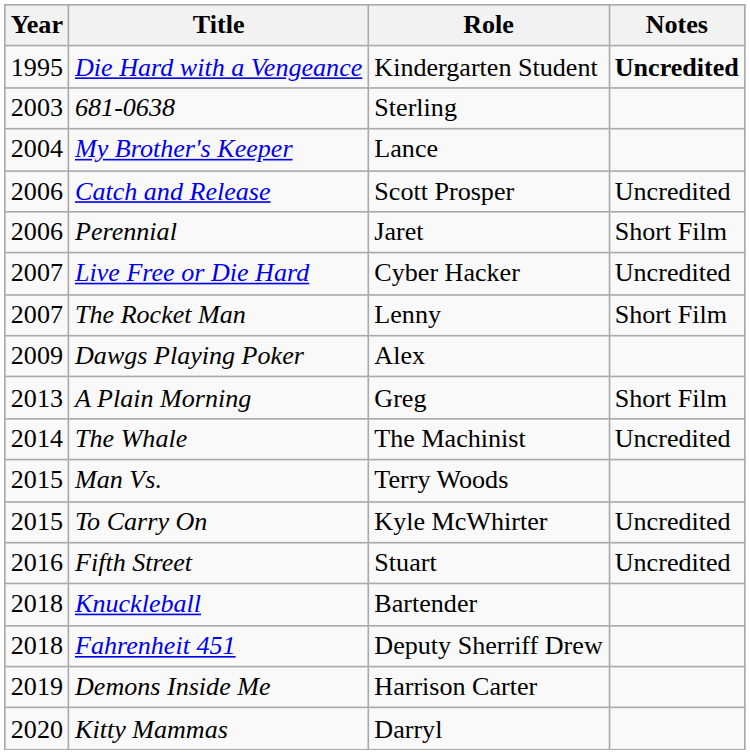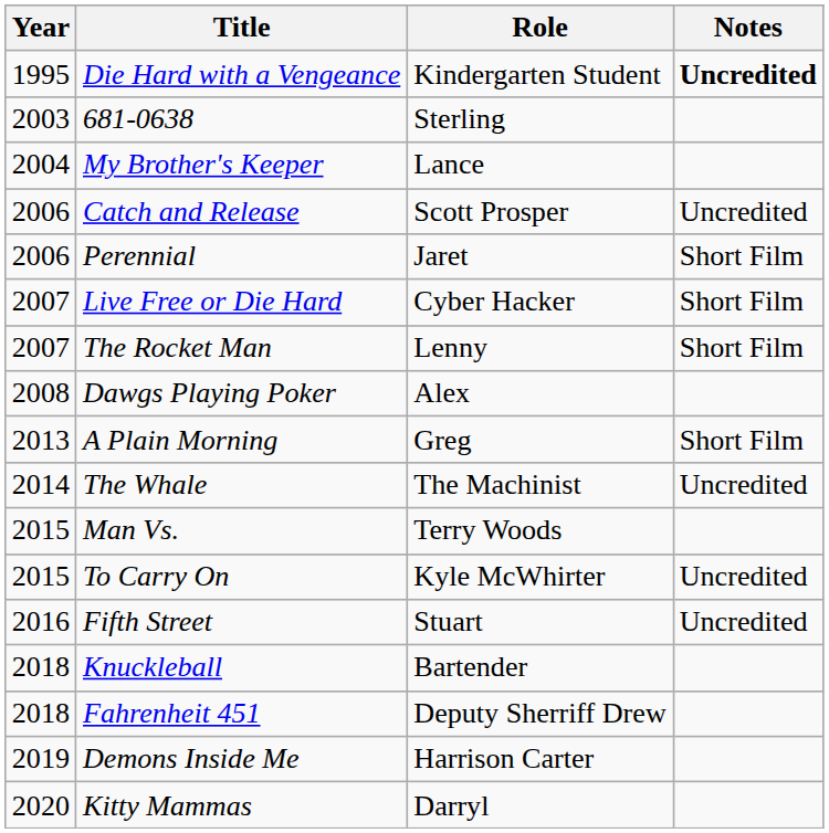 <table class="wikitable sortable">
 <tr>
 <th>Year</th>
 <th>Title</th>
 <th>Role</th>
 <th class="unsortable">Notes</th>
 </tr>
 <tr>
 <td>1995</td>
 <td><em><a href='#'>Die Hard with a Vengeance</a></em></td>
 <td>Kindergarten Student</td>
 <td><strong>Uncredited</strong></td>
 </tr>
 <tr>
 <td>2003</td>
 <td><em>681-0638</em></td>
 <td>Sterling</td>
 <td></td>
 </tr>
 <tr>
 <td>2004</td>
 <td><em><a href='#'>My Brother's Keeper</a></em></td>
 <td>Lance</td>
 <td></td>
 </tr>
 <tr>
 <td>2006</td>
 <td><em><a href='#'>Catch and Release</a></em></td>
 <td>Scott Prosper</td>
 <td>Uncredited</td>
 </tr>
 <tr>
 <td>2006</td>
 <td><em>Perennial</em></td>
 <td>Jaret</td>
 <td>Short Film</td>
 </tr>
 <tr>
 <td>2007</td>
 <td><em><a href='#'>Live Free or Die Hard</a></em></td>
 <td>Cyber Hacker</td>
-<td>Uncredited</td>
+<td>Short Film</td>
 </tr>
 <tr>
 <td>2007</td>
 <td data-sort-value="Rocket Man, The"><em>The Rocket Man</em></td>
 <td>Lenny</td>
 <td>Short Film</td>
 </tr>
 <tr>
-<td>2009</td>
+<td>2008</td>
 <td><em>Dawgs Playing Poker</em></td>
 <td>Alex</td>
 <td></td>
 </tr>
 <tr>
 <td>2013</td>
 <td data-sort-value="Plain Morning, A"><em>A Plain Morning</em></td>
 <td>Greg</td>
 <td>Short Film</td>
 </tr>
 <tr>
 <td>2014</td>
 <td data-sort-value="Whale, The"><em>The Whale</em></td>
 <td>The Machinist</td>
 <td>Uncredited</td>
 </tr>
 <tr>
 <td>2015</td>
 <td><em>Man Vs.</em></td>
 <td>Terry Woods</td>
 <td></td>
 </tr>
 <tr>
 <td>2015</td>
 <td><em>To Carry On</em></td>
 <td>Kyle McWhirter</td>
 <td>Uncredited</td>
 </tr>
 <tr>
 <td>2016</td>
 <td><em>Fifth Street</em></td>
 <td>Stuart</td>
 <td>Uncredited</td>
 </tr>
 <tr>
 <td>2018</td>
 <td><em><a href='#'>Knuckleball</a></em></td>
 <td>Bartender</td>
 <td></td>
 </tr>
 <tr>
 <td>2018</td>
 <td><em><a href='#'>Fahrenheit 451</a></em></td>
 <td>Deputy Sherriff Drew</td>
 <td></td>
 </tr>
 <tr>
 <td>2019</td>
 <td><em>Demons Inside Me</em></td>
 <td>Harrison Carter</td>
 <td></td>
 </tr>
 <tr>
 <td>2020</td>
 <td><em>Kitty Mammas</em></td>
 <td>Darryl</td>
 <td></td>
 </tr>
 </table>
